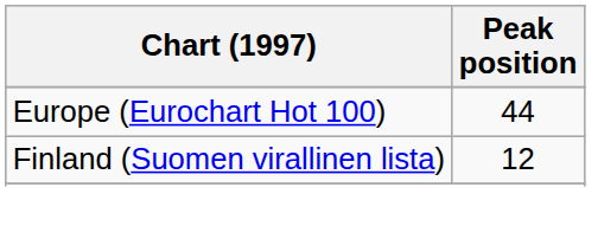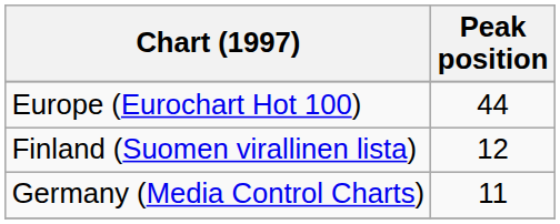 <table class="wikitable sortable">
 <tr>
 <th>Chart (1997)</th>
 <th>Peak<br>position</th>
 </tr>
 <tr>
 </tr>
 <tr>
 <td>Europe (<a href='#'>Eurochart Hot 100</a>)</td>
 <td align="center">44</td>
 </tr>
 <tr>
 <td>Finland (<a href='#'>Suomen virallinen lista</a>)</td>
 <td align="center">12</td>
 </tr>
 <tr>
+<td>Germany (<a href='#'>Media Control Charts</a>)</td>
+<td align="center">11</td>
+</tr>
+<tr>
 </tr>
 <tr>
 </tr>
 </table>
